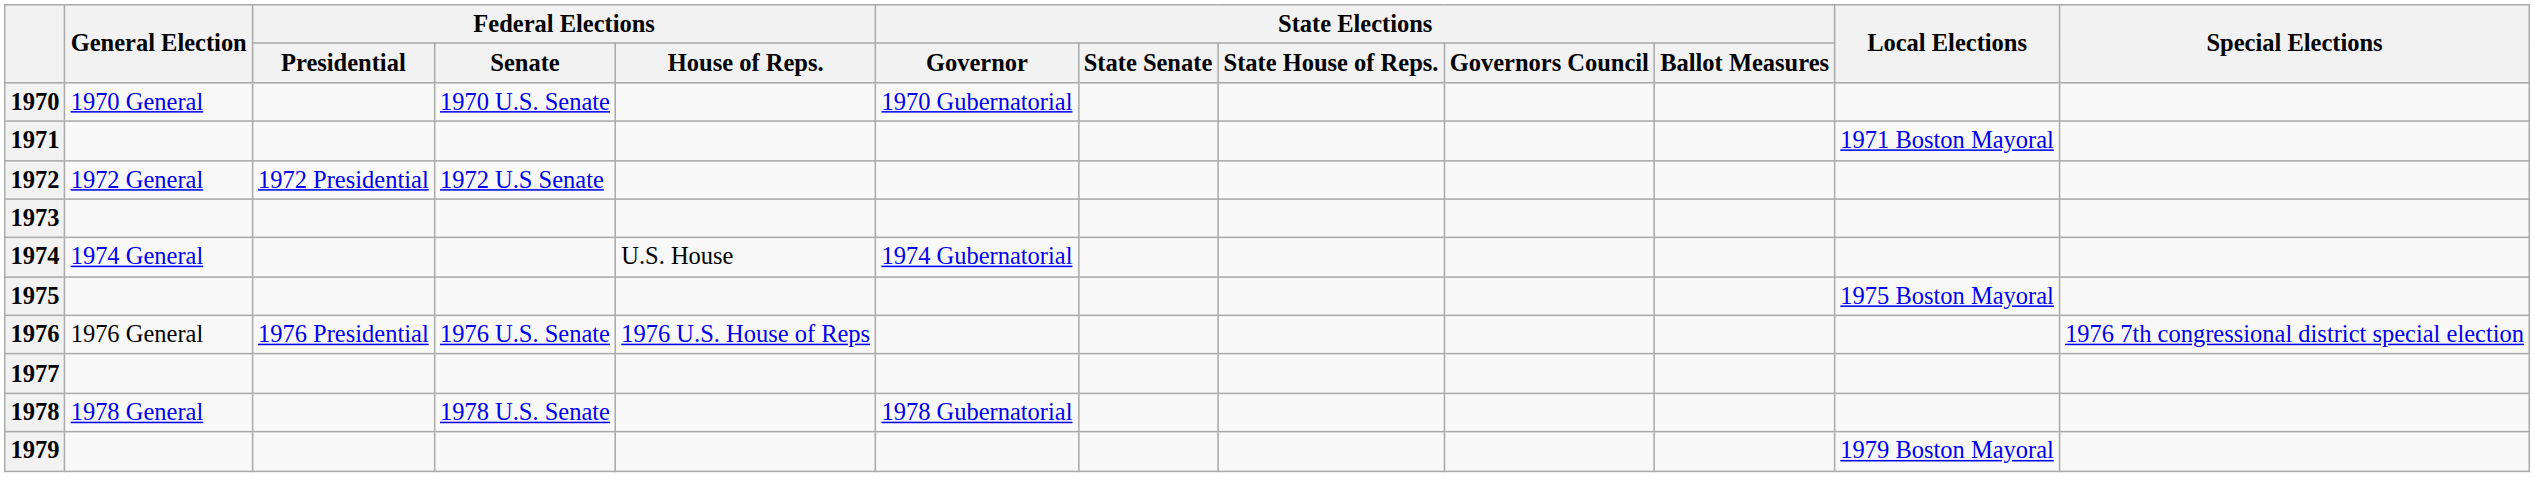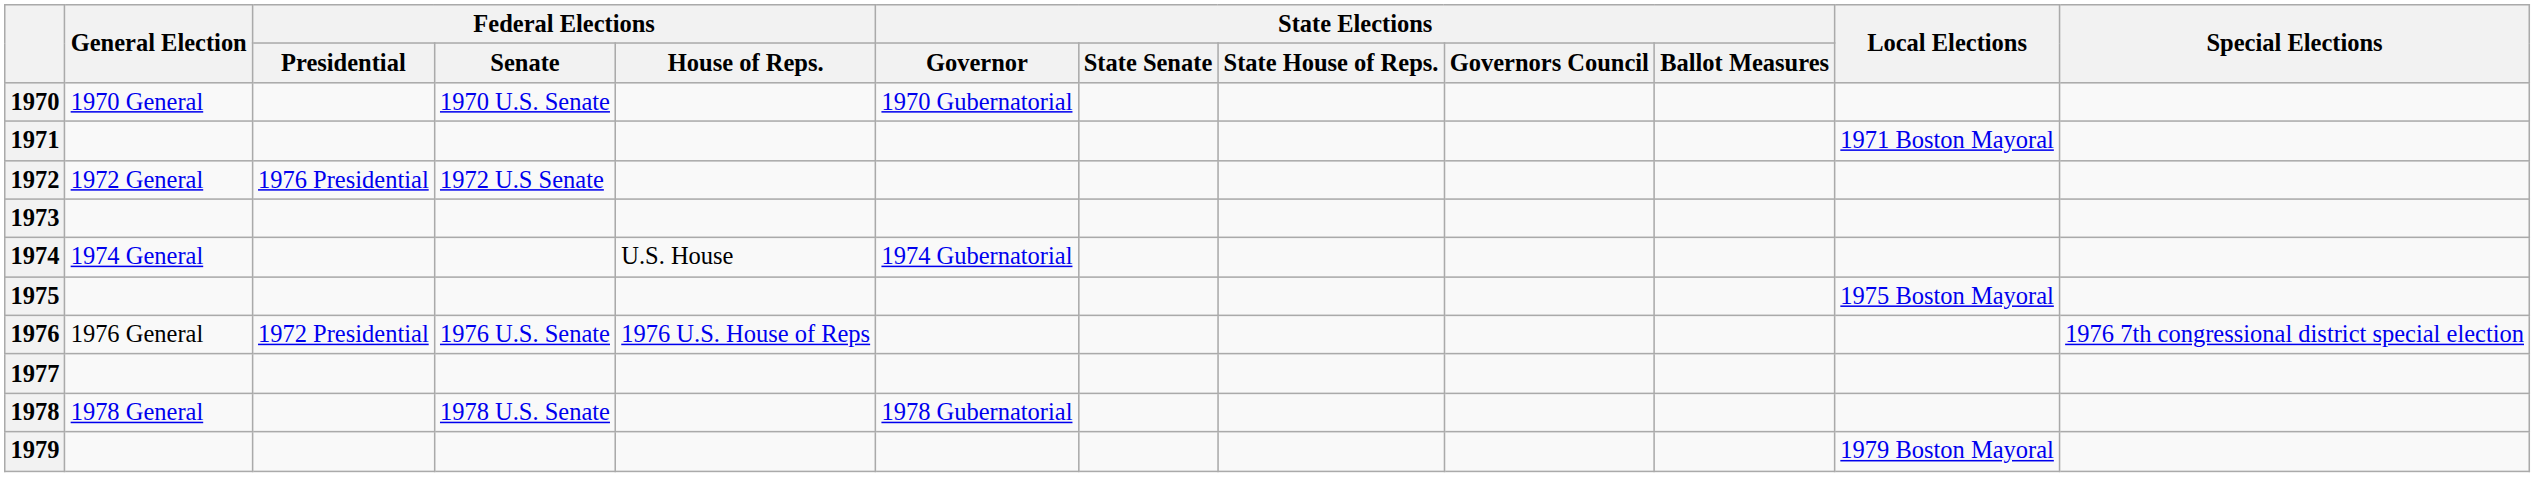 <table class="wikitable">
 <tr>
 <th rowspan="2"></th>
 <th rowspan="2">General Election</th>
 <th colspan="3">Federal Elections</th>
 <th colspan="5">State Elections</th>
 <th rowspan="2">Local Elections</th>
 <th rowspan="2">Special Elections</th>
 </tr>
 <tr>
 <th>Presidential</th>
 <th>Senate</th>
 <th>House of Reps.</th>
 <th>Governor</th>
 <th>State Senate</th>
 <th>State House of Reps.</th>
 <th>Governors Council</th>
 <th>Ballot Measures</th>
 </tr>
 <tr>
 <th>1970</th>
 <td><a href='#'>1970 General</a></td>
 <td></td>
 <td><a href='#'>1970 U.S. Senate</a></td>
 <td></td>
 <td><a href='#'>1970 Gubernatorial</a></td>
 <td></td>
 <td></td>
 <td></td>
 <td></td>
 <td></td>
 <td></td>
 </tr>
 <tr>
 <th>1971</th>
 <td></td>
 <td></td>
 <td></td>
 <td></td>
 <td></td>
 <td></td>
 <td></td>
 <td></td>
 <td></td>
 <td><a href='#'>1971 Boston Mayoral</a></td>
 <td></td>
 </tr>
 <tr>
 <th>1972</th>
 <td><a href='#'>1972 General</a></td>
-<td><a href='#'>1972 Presidential</a></td>
+<td><a href='#'>1976 Presidential</a></td>
 <td><a href='#'>1972 U.S Senate</a></td>
 <td></td>
 <td></td>
 <td></td>
 <td></td>
 <td></td>
 <td></td>
 <td></td>
 <td></td>
 </tr>
 <tr>
 <th>1973</th>
 <td></td>
 <td></td>
 <td></td>
 <td></td>
 <td></td>
 <td></td>
 <td></td>
 <td></td>
 <td></td>
 <td></td>
 <td></td>
 </tr>
 <tr>
 <th>1974</th>
 <td><a href='#'>1974 General</a></td>
 <td></td>
 <td></td>
 <td>U.S. House</td>
 <td><a href='#'>1974 Gubernatorial</a></td>
 <td></td>
 <td></td>
 <td></td>
 <td></td>
 <td></td>
 <td></td>
 </tr>
 <tr>
 <th>1975</th>
 <td></td>
 <td></td>
 <td></td>
 <td></td>
 <td></td>
 <td></td>
 <td></td>
 <td></td>
 <td></td>
 <td><a href='#'>1975 Boston Mayoral</a></td>
 <td></td>
 </tr>
 <tr>
 <th>1976</th>
 <td>1976 General</td>
-<td><a href='#'>1976 Presidential</a></td>
+<td><a href='#'>1972 Presidential</a></td>
 <td><a href='#'>1976 U.S. Senate</a></td>
 <td><a href='#'>1976 U.S. House of Reps</a></td>
 <td></td>
 <td></td>
 <td></td>
 <td></td>
 <td></td>
 <td></td>
 <td><a href='#'>1976 7th congressional district special election</a></td>
 </tr>
 <tr>
 <th>1977</th>
 <td></td>
 <td></td>
 <td></td>
 <td></td>
 <td></td>
 <td></td>
 <td></td>
 <td></td>
 <td></td>
 <td></td>
 <td></td>
 </tr>
 <tr>
 <th>1978</th>
 <td><a href='#'>1978 General</a></td>
 <td></td>
 <td><a href='#'>1978 U.S. Senate</a></td>
 <td></td>
 <td><a href='#'>1978 Gubernatorial</a></td>
 <td></td>
 <td></td>
 <td></td>
 <td></td>
 <td></td>
 <td></td>
 </tr>
 <tr>
 <th>1979</th>
 <td></td>
 <td></td>
 <td></td>
 <td></td>
 <td></td>
 <td></td>
 <td></td>
 <td></td>
 <td></td>
 <td><a href='#'>1979 Boston Mayoral</a></td>
 <td></td>
 </tr>
 </table>
